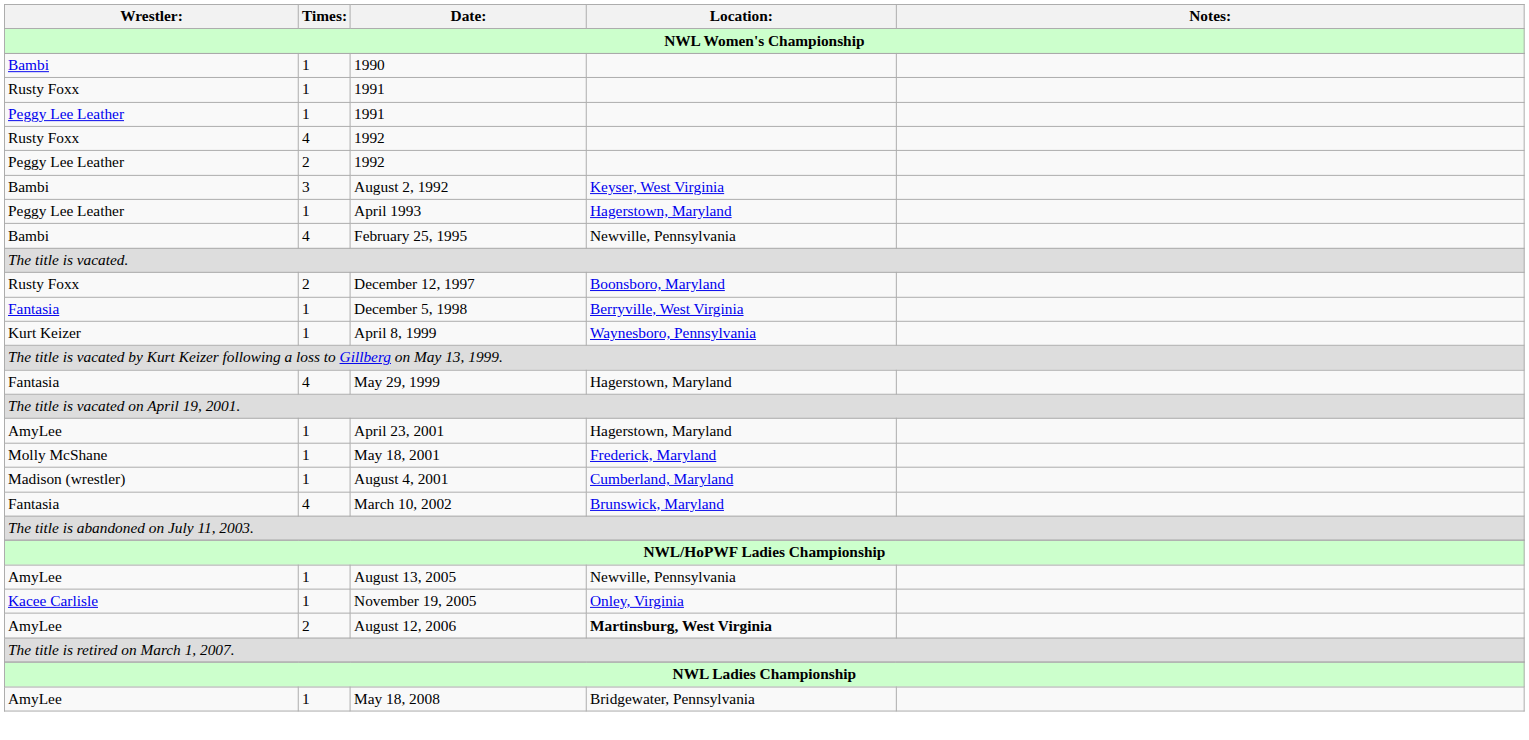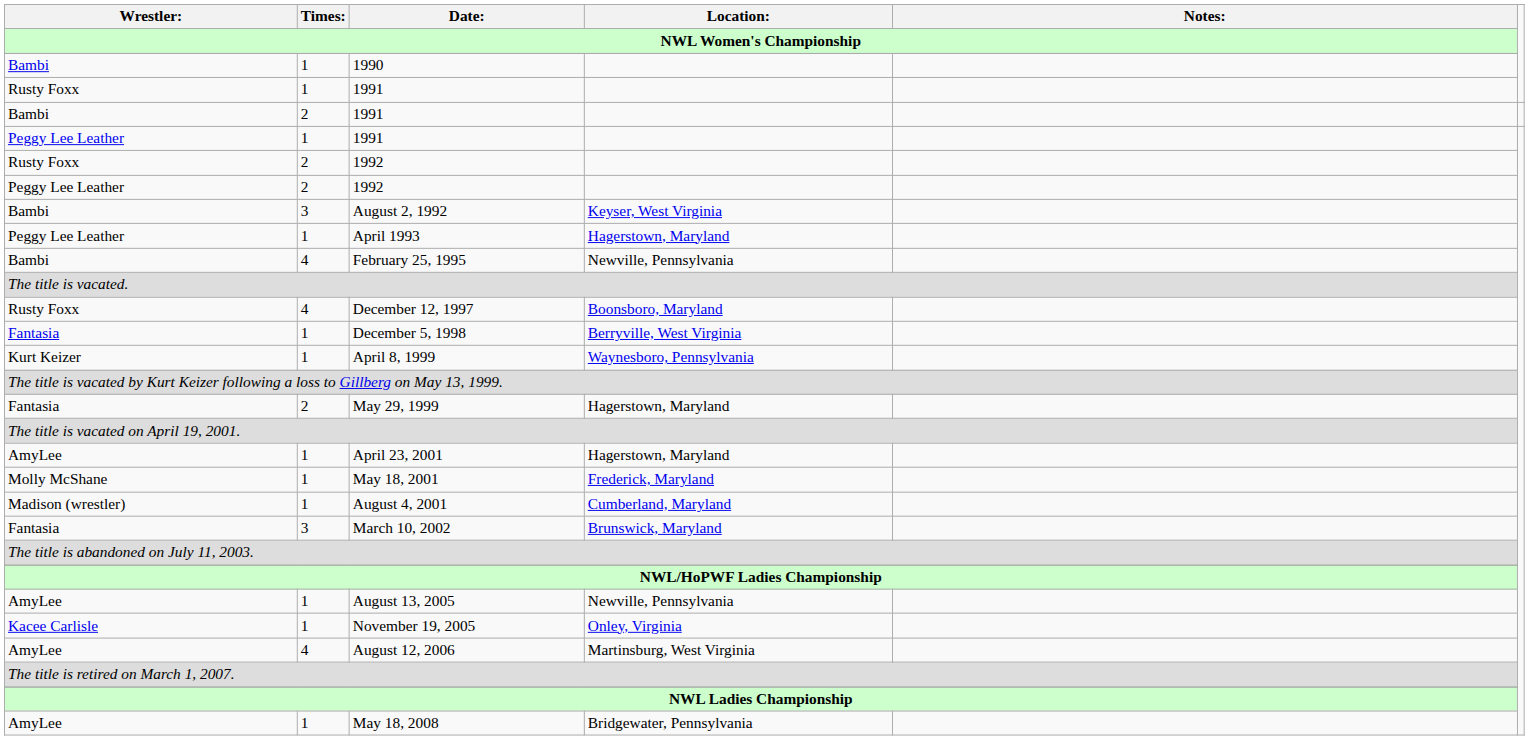 <table class="wikitable" width=100%>
 <tr>
 <th width=20%>Wrestler:</th>
 <th width=0%>Times:</th>
 <th width=16%>Date:</th>
 <th width=21%>Location:</th>
 <th width=43%>Notes:</th>
 </tr>
 <tr>
 <td style="background: #ccffcc;" align=center colspan=5><strong>NWL Women's Championship</strong></td>
 </tr>
 <tr>
 </tr>
 <tr>
 <td><a href='#'>Bambi</a></td>
 <td>1</td>
 <td>1990</td>
 <td></td>
 <td></td>
 </tr>
 <tr>
 <td>Rusty Foxx</td>
 <td>1</td>
 <td>1991</td>
 <td></td>
 <td></td>
 </tr>
 <tr>
+<td>Bambi</td>
+<td>2</td>
+<td>1991</td>
+<td></td>
+<td></td>
+<td></td>
+</tr>
+<tr>
 <td><a href='#'>Peggy Lee Leather</a></td>
 <td>1</td>
 <td>1991</td>
 <td></td>
 <td></td>
 </tr>
 <tr>
 <td>Rusty Foxx</td>
-<td>4</td>
+<td>2</td>
 <td>1992</td>
 <td></td>
 <td></td>
 </tr>
 <tr>
 <td>Peggy Lee Leather</td>
 <td>2</td>
 <td>1992</td>
 <td></td>
 <td></td>
 </tr>
 <tr>
 <td>Bambi</td>
 <td>3</td>
 <td>August 2, 1992</td>
 <td><a href='#'>Keyser, West Virginia</a></td>
 <td></td>
 </tr>
 <tr>
 <td>Peggy Lee Leather</td>
 <td>1</td>
 <td>April 1993</td>
 <td><a href='#'>Hagerstown, Maryland</a></td>
 <td></td>
 </tr>
 <tr>
 <td>Bambi</td>
 <td>4</td>
 <td>February 25, 1995</td>
 <td>Newville, Pennsylvania</td>
 <td></td>
 </tr>
 <tr>
 <td style="background: #dddddd;" colspan=5><em>The title is vacated.</em></td>
 </tr>
 <tr>
 <td>Rusty Foxx</td>
-<td>2</td>
+<td>4</td>
 <td>December 12, 1997</td>
 <td><a href='#'>Boonsboro, Maryland</a></td>
 <td></td>
 </tr>
 <tr>
 <td><a href='#'>Fantasia</a></td>
 <td>1</td>
 <td>December 5, 1998</td>
 <td><a href='#'>Berryville, West Virginia</a></td>
 <td></td>
 </tr>
 <tr>
 <td>Kurt Keizer</td>
 <td>1</td>
 <td>April 8, 1999</td>
 <td><a href='#'>Waynesboro, Pennsylvania</a></td>
 <td></td>
 </tr>
 <tr>
 <td style="background: #dddddd;" colspan=5><em>The title is vacated by Kurt Keizer following a loss to <a href='#'>Gillberg</a> on May 13, 1999.</em></td>
 </tr>
 <tr>
 <td>Fantasia</td>
-<td>4</td>
+<td>2</td>
 <td>May 29, 1999</td>
 <td>Hagerstown, Maryland</td>
 <td></td>
 </tr>
 <tr>
 <td style="background: #dddddd;" colspan=5><em>The title is vacated on April 19, 2001.</em></td>
 </tr>
 <tr>
 <td>AmyLee</td>
 <td>1</td>
 <td>April 23, 2001</td>
 <td>Hagerstown, Maryland</td>
 <td></td>
 </tr>
 <tr>
 <td>Molly McShane</td>
 <td>1</td>
 <td>May 18, 2001</td>
 <td><a href='#'>Frederick, Maryland</a></td>
 <td></td>
 </tr>
 <tr>
 <td>Madison (wrestler)</td>
 <td>1</td>
 <td>August 4, 2001</td>
 <td><a href='#'>Cumberland, Maryland</a></td>
 <td></td>
 </tr>
 <tr>
 <td>Fantasia</td>
-<td>4</td>
+<td>3</td>
 <td>March 10, 2002</td>
 <td><a href='#'>Brunswick, Maryland</a></td>
 <td></td>
 </tr>
 <tr>
 <td style="background: #dddddd;" colspan=5><em>The title is abandoned on July 11, 2003.</em></td>
 </tr>
 <tr>
 </tr>
 <tr>
 <td style="background: #ccffcc;" align=center colspan=5><strong>NWL/HoPWF Ladies Championship</strong></td>
 </tr>
 <tr>
 <td>AmyLee</td>
 <td>1</td>
 <td>August 13, 2005</td>
 <td>Newville, Pennsylvania</td>
 <td></td>
 </tr>
 <tr>
 <td><a href='#'>Kacee Carlisle</a></td>
 <td>1</td>
 <td>November 19, 2005</td>
 <td><a href='#'>Onley, Virginia</a></td>
 <td></td>
 </tr>
 <tr>
 <td>AmyLee</td>
-<td>2</td>
+<td>4</td>
 <td>August 12, 2006</td>
-<td><strong>Martinsburg, West Virginia</strong></td>
+<td>Martinsburg, West Virginia</td>
 <td></td>
 </tr>
 <tr>
 <td style="background: #dddddd;" colspan=5><em>The title is retired on March 1, 2007.</em></td>
 </tr>
 <tr>
 </tr>
 <tr>
 <td style="background: #ccffcc;" align=center colspan=5><strong>NWL Ladies Championship</strong></td>
 </tr>
 <tr>
 <td>AmyLee</td>
 <td>1</td>
 <td>May 18, 2008</td>
 <td>Bridgewater, Pennsylvania</td>
 <td></td>
 </tr>
 </table>
